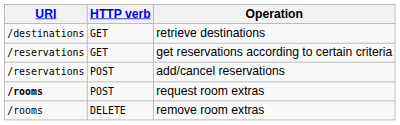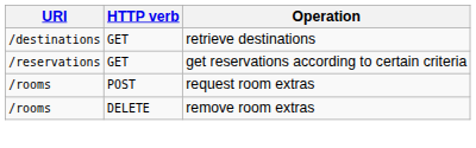 <table class="wikitable">
 <tr>
 <th><a href='#'>URI</a></th>
 <th><a href='#'>HTTP verb</a></th>
 <th>Operation</th>
 </tr>
 <tr>
 <td><code>/destinations</code></td>
 <td><code>GET</code></td>
 <td>retrieve destinations</td>
 </tr>
 <tr>
 <td><code>/reservations</code></td>
 <td><code>GET</code></td>
 <td>get reservations according to certain criteria</td>
 </tr>
 <tr>
-<td><code>/reservations</code></td>
-<td><code>POST</code></td>
-<td>add/cancel reservations</td>
-</tr>
-<tr>
-<td><strong><code>/rooms</code></strong></td>
+<td><code>/rooms</code></td>
 <td><code>POST</code></td>
 <td>request room extras</td>
 </tr>
 <tr>
 <td><code>/rooms</code></td>
 <td><code>DELETE</code></td>
 <td>remove room extras</td>
 </tr>
 </table>
